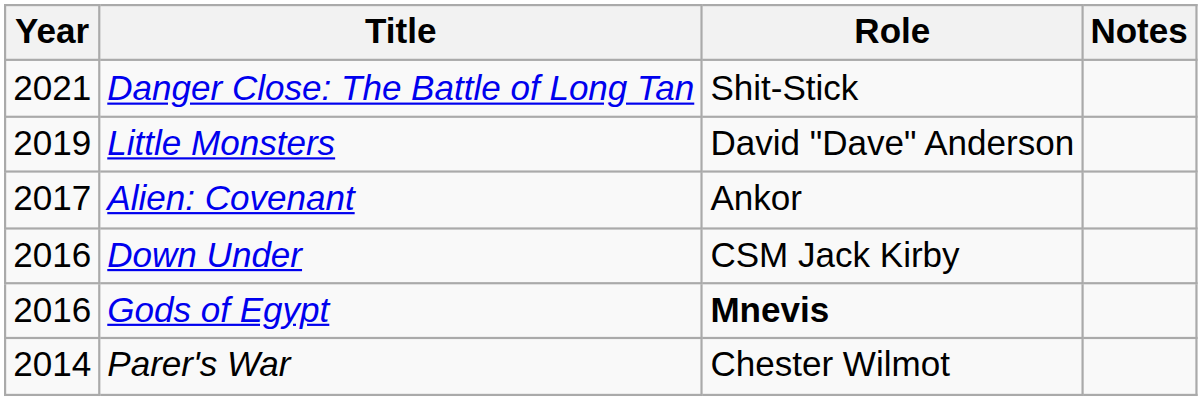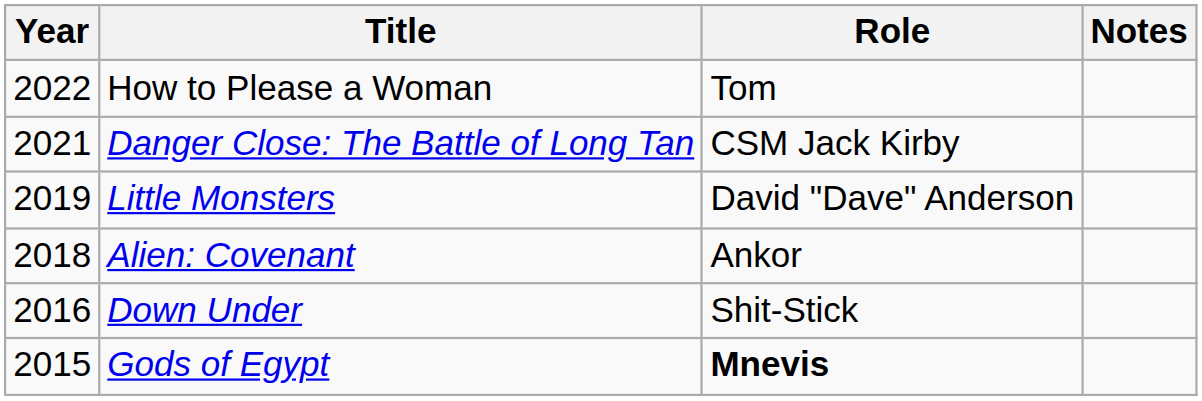 <table class="wikitable sortable">
 <tr>
 <th>Year</th>
 <th>Title</th>
 <th>Role</th>
 <th>Notes</th>
 </tr>
 <tr>
+<td>2022</td>
+<td>How to Please a Woman</td>
+<td>Tom</td>
+<td></td>
+</tr>
+<tr>
 <td>2021</td>
 <td><em><a href='#'>Danger Close: The Battle of Long Tan</a></em></td>
-<td rowspan="1">Shit-Stick</td>
+<td rowspan="1">CSM Jack Kirby</td>
 <td></td>
 </tr>
 <tr>
 <td>2019</td>
 <td><em><a href='#'>Little Monsters</a></em></td>
 <td rowspan="1">David "Dave" Anderson</td>
 <td></td>
 </tr>
 <tr>
-<td>2017</td>
+<td>2018</td>
 <td><em><a href='#'>Alien: Covenant</a></em></td>
 <td rowspan="1">Ankor</td>
 <td></td>
 </tr>
 <tr>
 <td>2016</td>
 <td><em><a href='#'>Down Under</a></em></td>
-<td rowspan="1">CSM Jack Kirby</td>
+<td rowspan="1">Shit-Stick</td>
 <td></td>
 </tr>
 <tr>
-<td>2016</td>
+<td>2015</td>
 <td><em><a href='#'>Gods of Egypt</a></em></td>
 <td rowspan="1"><strong>Mnevis</strong></td>
 <td></td>
 </tr>
-<tr>
-<td>2014</td>
-<td><em>Parer's War</em></td>
-<td rowspan="1">Chester Wilmot</td>
-<td></td>
-</tr>
 </table>
